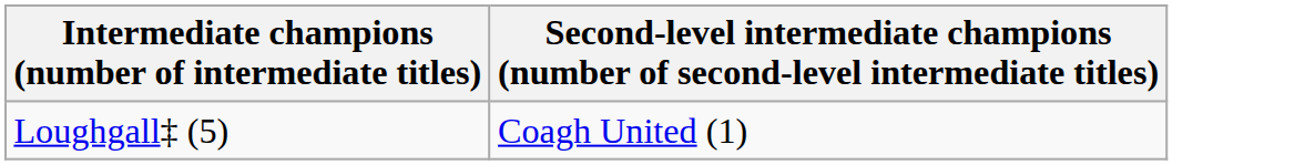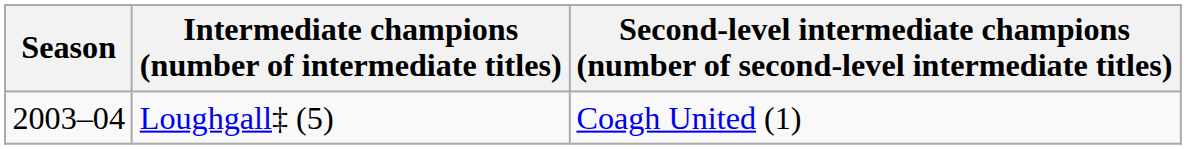 <table class="wikitable">
 <tr>
+<th>Season</th>
 <th>Intermediate champions<br>(number of intermediate titles)</th>
 <th>Second-level intermediate champions<br>(number of second-level intermediate titles)</th>
 </tr>
 <tr>
+<td>2003–04</td>
 <td><a href='#'>Loughgall</a>‡ (5)</td>
 <td><a href='#'>Coagh United</a> (1)</td>
 </tr>
 </table>
